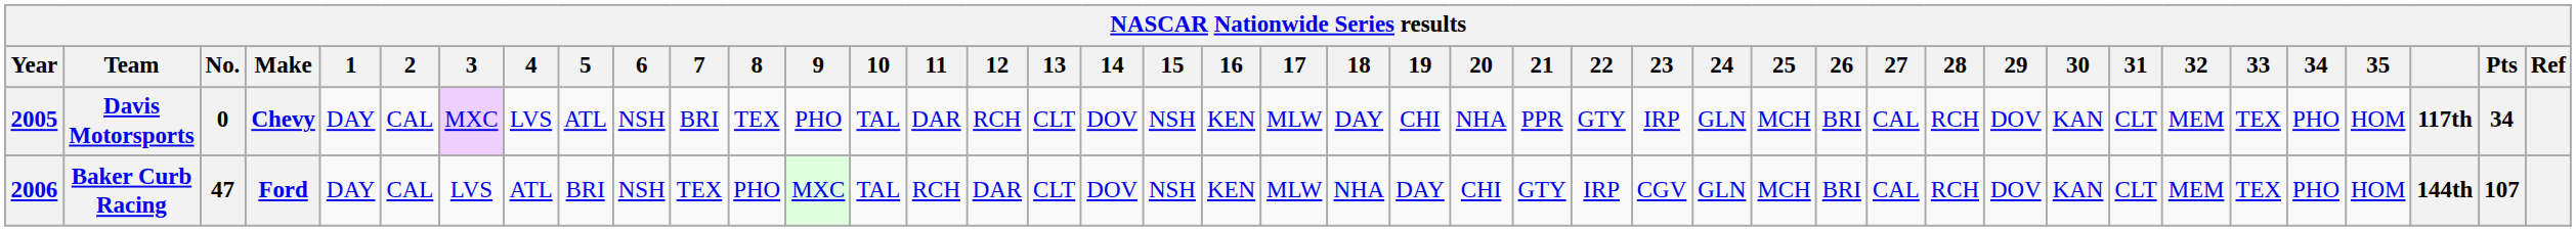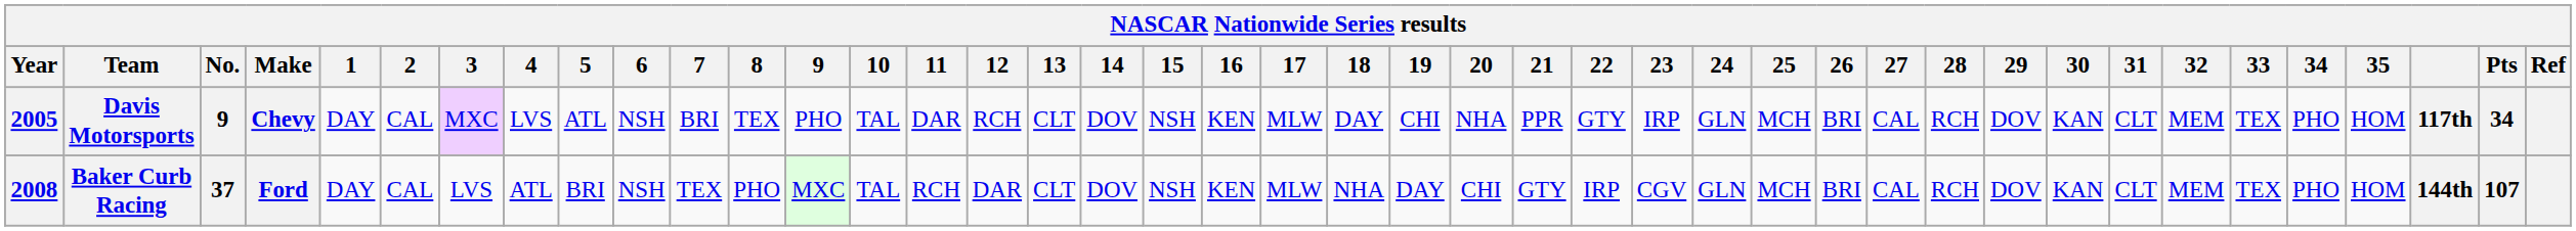 <table class="wikitable" style="text-align:center; font-size:75%">
 <tr>
 <th colspan=42><a href='#'>NASCAR</a> <a href='#'>Nationwide Series</a> results</th>
 </tr>
 <tr>
 <th>Year</th>
 <th>Team</th>
 <th>No.</th>
 <th>Make</th>
 <th>1</th>
 <th>2</th>
 <th>3</th>
 <th>4</th>
 <th>5</th>
 <th>6</th>
 <th>7</th>
 <th>8</th>
 <th>9</th>
 <th>10</th>
 <th>11</th>
 <th>12</th>
 <th>13</th>
 <th>14</th>
 <th>15</th>
 <th>16</th>
 <th>17</th>
 <th>18</th>
 <th>19</th>
 <th>20</th>
 <th>21</th>
 <th>22</th>
 <th>23</th>
 <th>24</th>
 <th>25</th>
 <th>26</th>
 <th>27</th>
 <th>28</th>
 <th>29</th>
 <th>30</th>
 <th>31</th>
 <th>32</th>
 <th>33</th>
 <th>34</th>
 <th>35</th>
 <th></th>
 <th>Pts</th>
 <th>Ref</th>
 </tr>
 <tr>
 <th><a href='#'>2005</a></th>
 <th><a href='#'>Davis Motorsports</a></th>
-<th>0</th>
+<th>9</th>
 <th><a href='#'>Chevy</a></th>
 <td><a href='#'>DAY</a></td>
 <td><a href='#'>CAL</a></td>
 <td style="background:#EFCFFF;"><a href='#'>MXC</a><br></td>
 <td><a href='#'>LVS</a></td>
 <td><a href='#'>ATL</a></td>
 <td><a href='#'>NSH</a></td>
 <td><a href='#'>BRI</a></td>
 <td><a href='#'>TEX</a></td>
 <td><a href='#'>PHO</a></td>
 <td><a href='#'>TAL</a></td>
 <td><a href='#'>DAR</a></td>
 <td><a href='#'>RCH</a></td>
 <td><a href='#'>CLT</a></td>
 <td><a href='#'>DOV</a></td>
 <td><a href='#'>NSH</a></td>
 <td><a href='#'>KEN</a></td>
 <td><a href='#'>MLW</a></td>
 <td><a href='#'>DAY</a></td>
 <td><a href='#'>CHI</a></td>
 <td><a href='#'>NHA</a></td>
 <td><a href='#'>PPR</a></td>
 <td><a href='#'>GTY</a></td>
 <td><a href='#'>IRP</a></td>
 <td><a href='#'>GLN</a></td>
 <td><a href='#'>MCH</a></td>
 <td><a href='#'>BRI</a></td>
 <td><a href='#'>CAL</a></td>
 <td><a href='#'>RCH</a></td>
 <td><a href='#'>DOV</a></td>
 <td><a href='#'>KAN</a></td>
 <td><a href='#'>CLT</a></td>
 <td><a href='#'>MEM</a></td>
 <td><a href='#'>TEX</a></td>
 <td><a href='#'>PHO</a></td>
 <td><a href='#'>HOM</a></td>
 <th>117th</th>
 <th>34</th>
 <th></th>
 </tr>
 <tr>
-<th><a href='#'>2006</a></th>
+<th><a href='#'>2008</a></th>
 <th><a href='#'>Baker Curb Racing</a></th>
-<th>47</th>
+<th>37</th>
 <th><a href='#'>Ford</a></th>
 <td><a href='#'>DAY</a></td>
 <td><a href='#'>CAL</a></td>
 <td><a href='#'>LVS</a></td>
 <td><a href='#'>ATL</a></td>
 <td><a href='#'>BRI</a></td>
 <td><a href='#'>NSH</a></td>
 <td><a href='#'>TEX</a></td>
 <td><a href='#'>PHO</a></td>
 <td style="background:#DFFFDF;"><a href='#'>MXC</a><br></td>
 <td><a href='#'>TAL</a></td>
 <td><a href='#'>RCH</a></td>
 <td><a href='#'>DAR</a></td>
 <td><a href='#'>CLT</a></td>
 <td><a href='#'>DOV</a></td>
 <td><a href='#'>NSH</a></td>
 <td><a href='#'>KEN</a></td>
 <td><a href='#'>MLW</a></td>
 <td><a href='#'>NHA</a></td>
 <td><a href='#'>DAY</a></td>
 <td><a href='#'>CHI</a></td>
 <td><a href='#'>GTY</a></td>
 <td><a href='#'>IRP</a></td>
 <td><a href='#'>CGV</a></td>
 <td><a href='#'>GLN</a></td>
 <td><a href='#'>MCH</a></td>
 <td><a href='#'>BRI</a></td>
 <td><a href='#'>CAL</a></td>
 <td><a href='#'>RCH</a></td>
 <td><a href='#'>DOV</a></td>
 <td><a href='#'>KAN</a></td>
 <td><a href='#'>CLT</a></td>
 <td><a href='#'>MEM</a></td>
 <td><a href='#'>TEX</a></td>
 <td><a href='#'>PHO</a></td>
 <td><a href='#'>HOM</a></td>
 <th>144th</th>
 <th>107</th>
 <th></th>
 </tr>
 </table>
